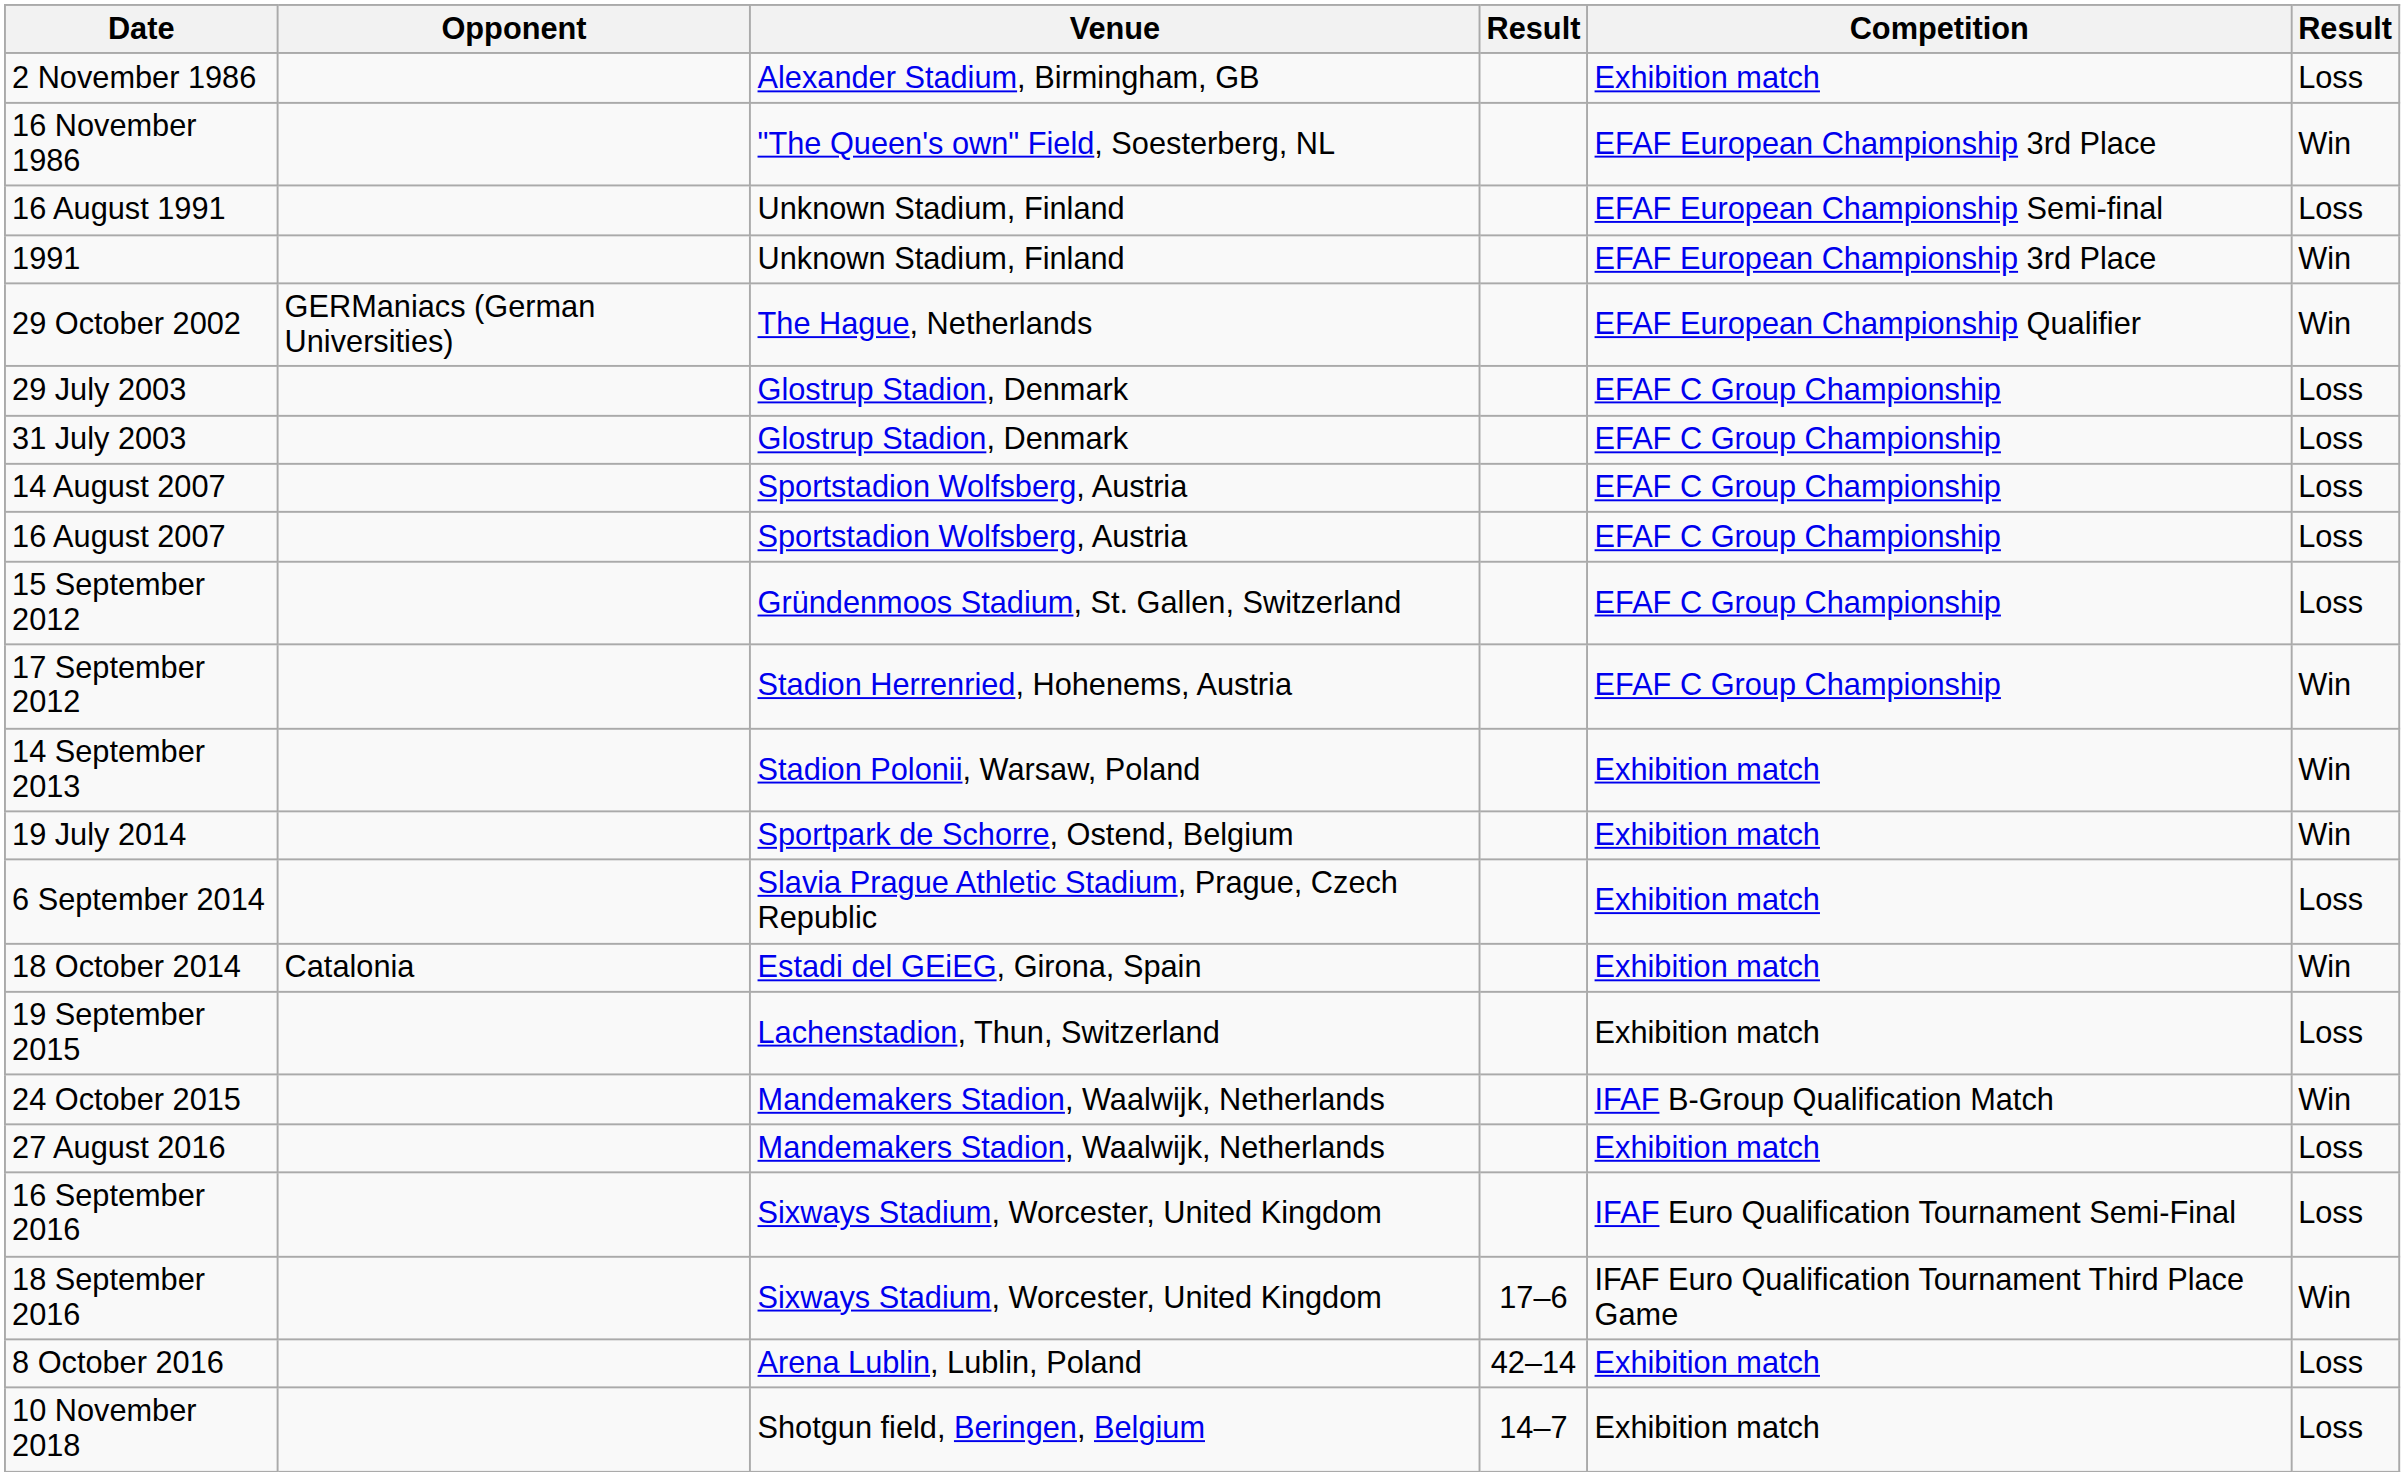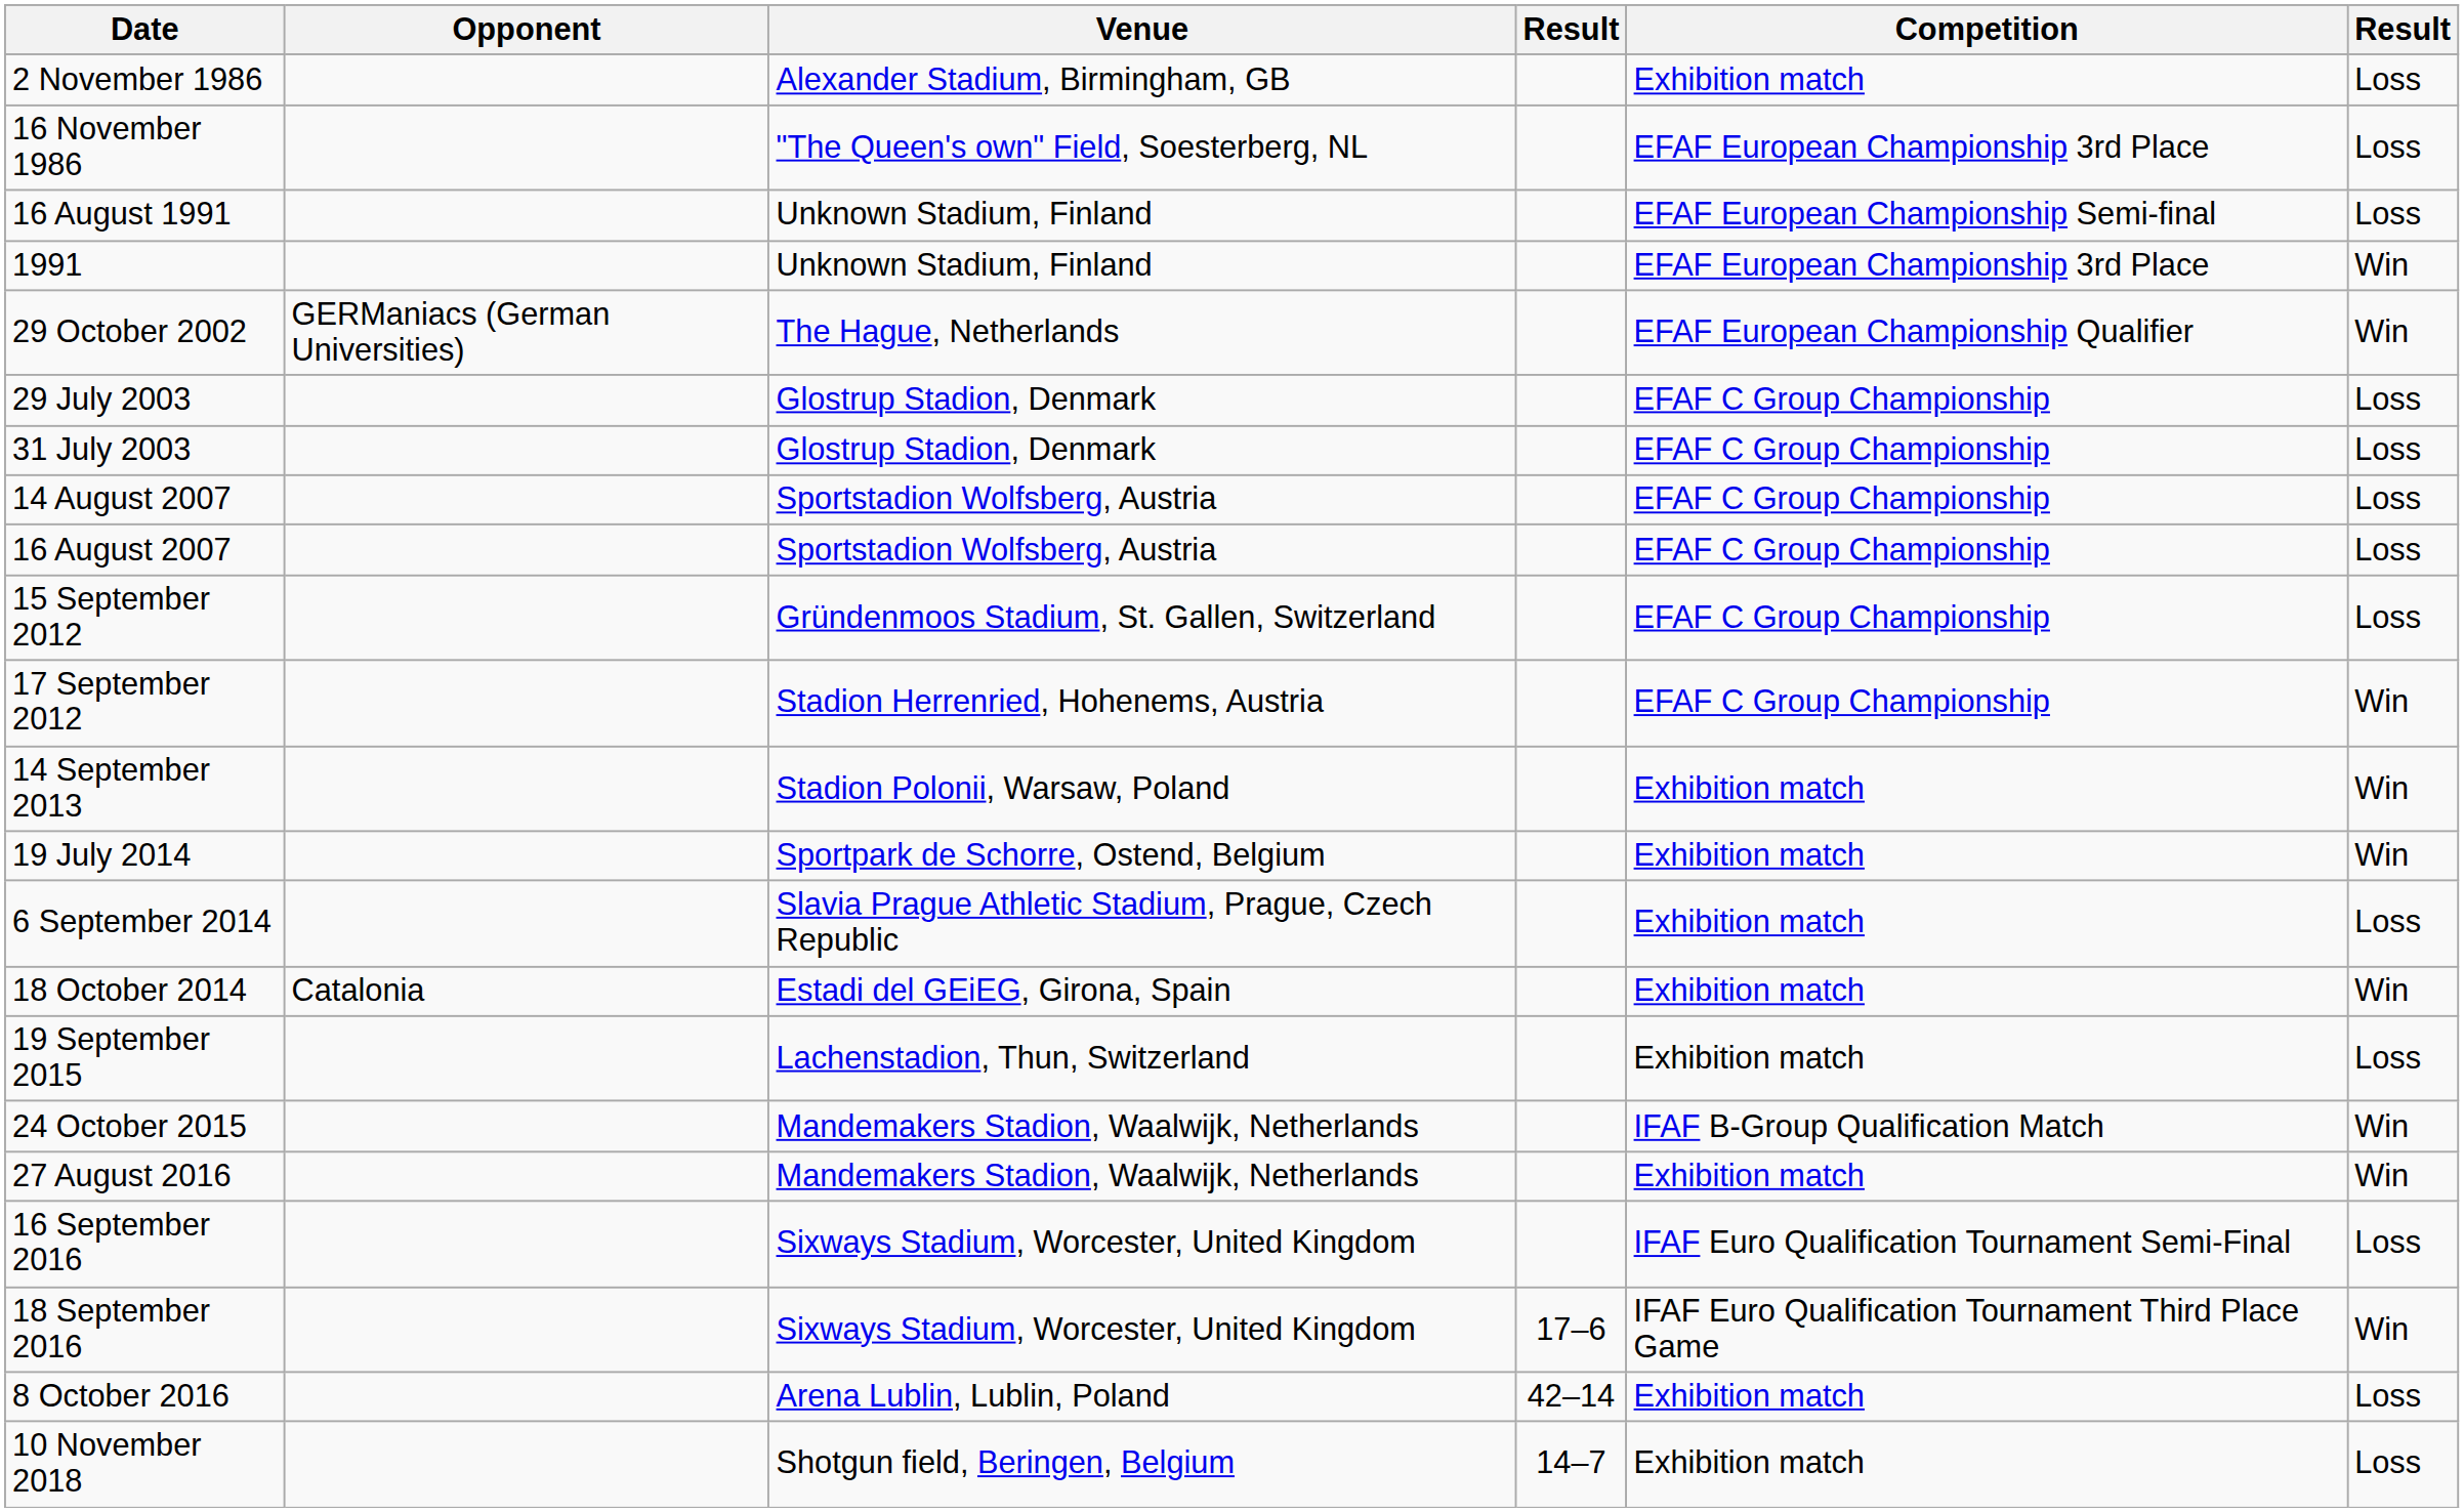 <table class=wikitable>
 <tr>
 <th>Date</th>
 <th>Opponent</th>
 <th>Venue</th>
 <th>Result</th>
 <th>Competition</th>
 <th>Result</th>
 </tr>
 <tr>
 <td>2 November 1986</td>
 <td></td>
 <td><a href='#'>Alexander Stadium</a>, Birmingham, GB</td>
 <td></td>
 <td><a href='#'>Exhibition match</a></td>
 <td>Loss </td>
 </tr>
 <tr>
 <td>16 November 1986</td>
 <td></td>
 <td><a href='#'>"The Queen's own" Field</a>, Soesterberg, NL</td>
 <td></td>
 <td><a href='#'>EFAF European Championship</a> 3rd Place</td>
-<td>Win</td>
+<td>Loss </td>
 </tr>
 <tr>
 <td>16 August 1991</td>
 <td></td>
 <td>Unknown Stadium, Finland</td>
 <td></td>
 <td><a href='#'>EFAF European Championship</a> Semi-final</td>
 <td>Loss </td>
 </tr>
 <tr>
 <td>1991</td>
 <td></td>
 <td>Unknown Stadium, Finland</td>
 <td></td>
 <td><a href='#'>EFAF European Championship</a> 3rd Place</td>
 <td>Win </td>
 </tr>
 <tr>
 <td>29 October 2002</td>
 <td> GERManiacs (German Universities)</td>
 <td><a href='#'>The Hague</a>, Netherlands</td>
 <td></td>
 <td><a href='#'>EFAF European Championship</a> Qualifier</td>
 <td>Win </td>
 </tr>
 <tr>
 <td>29 July 2003</td>
 <td></td>
 <td><a href='#'>Glostrup Stadion</a>, Denmark</td>
 <td></td>
 <td><a href='#'>EFAF C Group Championship</a></td>
 <td>Loss </td>
 </tr>
 <tr>
 <td>31 July 2003</td>
 <td></td>
 <td><a href='#'>Glostrup Stadion</a>, Denmark</td>
 <td></td>
 <td><a href='#'>EFAF C Group Championship</a></td>
 <td>Loss </td>
 </tr>
 <tr>
 <td>14 August 2007</td>
 <td></td>
 <td><a href='#'>Sportstadion Wolfsberg</a>, Austria</td>
 <td></td>
 <td><a href='#'>EFAF C Group Championship</a></td>
 <td>Loss </td>
 </tr>
 <tr>
 <td>16 August 2007</td>
 <td></td>
 <td><a href='#'>Sportstadion Wolfsberg</a>, Austria</td>
 <td></td>
 <td><a href='#'>EFAF C Group Championship</a></td>
 <td>Loss </td>
 </tr>
 <tr>
 <td>15 September 2012</td>
 <td></td>
 <td><a href='#'>Gründenmoos Stadium</a>, St. Gallen, Switzerland</td>
 <td></td>
 <td><a href='#'>EFAF C Group Championship</a></td>
 <td>Loss </td>
 </tr>
 <tr>
 <td>17 September 2012</td>
 <td></td>
 <td><a href='#'>Stadion Herrenried</a>, Hohenems, Austria</td>
 <td></td>
 <td><a href='#'>EFAF C Group Championship</a></td>
 <td>Win </td>
 </tr>
 <tr>
 <td>14 September 2013</td>
 <td></td>
 <td><a href='#'>Stadion Polonii</a>, Warsaw, Poland</td>
 <td></td>
 <td><a href='#'>Exhibition match</a></td>
 <td>Win </td>
 </tr>
 <tr>
 <td>19 July 2014</td>
 <td></td>
 <td><a href='#'>Sportpark de Schorre</a>, Ostend, Belgium</td>
 <td></td>
 <td><a href='#'>Exhibition match</a></td>
 <td>Win </td>
 </tr>
 <tr>
 <td>6 September 2014</td>
 <td></td>
 <td><a href='#'>Slavia Prague Athletic Stadium</a>, Prague, Czech Republic</td>
 <td></td>
 <td><a href='#'>Exhibition match</a></td>
 <td>Loss </td>
 </tr>
 <tr>
 <td>18 October 2014</td>
 <td> Catalonia</td>
 <td><a href='#'>Estadi del GEiEG</a>, Girona, Spain</td>
 <td></td>
 <td><a href='#'>Exhibition match</a></td>
 <td>Win </td>
 </tr>
 <tr>
 <td>19 September 2015</td>
 <td></td>
 <td><a href='#'>Lachenstadion</a>, Thun, Switzerland</td>
 <td></td>
 <td>Exhibition match</td>
 <td>Loss </td>
 </tr>
 <tr>
 <td>24 October 2015</td>
 <td></td>
 <td><a href='#'>Mandemakers Stadion</a>, Waalwijk, Netherlands</td>
 <td></td>
 <td><a href='#'>IFAF</a> B-Group Qualification Match</td>
 <td>Win </td>
 </tr>
 <tr>
 <td>27 August 2016</td>
 <td></td>
 <td><a href='#'>Mandemakers Stadion</a>, Waalwijk, Netherlands</td>
 <td></td>
 <td><a href='#'>Exhibition match</a></td>
-<td>Loss </td>
+<td>Win</td>
 </tr>
 <tr>
 <td>16 September 2016</td>
 <td></td>
 <td><a href='#'>Sixways Stadium</a>, Worcester, United Kingdom</td>
 <td></td>
 <td><a href='#'>IFAF</a> Euro Qualification Tournament Semi-Final</td>
 <td>Loss </td>
 </tr>
 <tr>
 <td>18 September 2016</td>
 <td></td>
 <td><a href='#'>Sixways Stadium</a>, Worcester, United Kingdom</td>
 <td style="text-align:center;">17–6</td>
 <td>IFAF Euro Qualification Tournament Third Place Game</td>
 <td>Win</td>
 </tr>
 <tr>
 <td>8 October 2016</td>
 <td></td>
 <td><a href='#'>Arena Lublin</a>, Lublin, Poland</td>
 <td style="text-align:center;">42–14</td>
 <td><a href='#'>Exhibition match</a></td>
 <td>Loss</td>
 </tr>
 <tr>
 <td>10 November 2018</td>
 <td></td>
 <td>Shotgun field, <a href='#'>Beringen</a>, <a href='#'>Belgium</a></td>
 <td style="text-align:center;">14–7</td>
 <td>Exhibition match</td>
 <td>Loss</td>
 </tr>
 </table>
